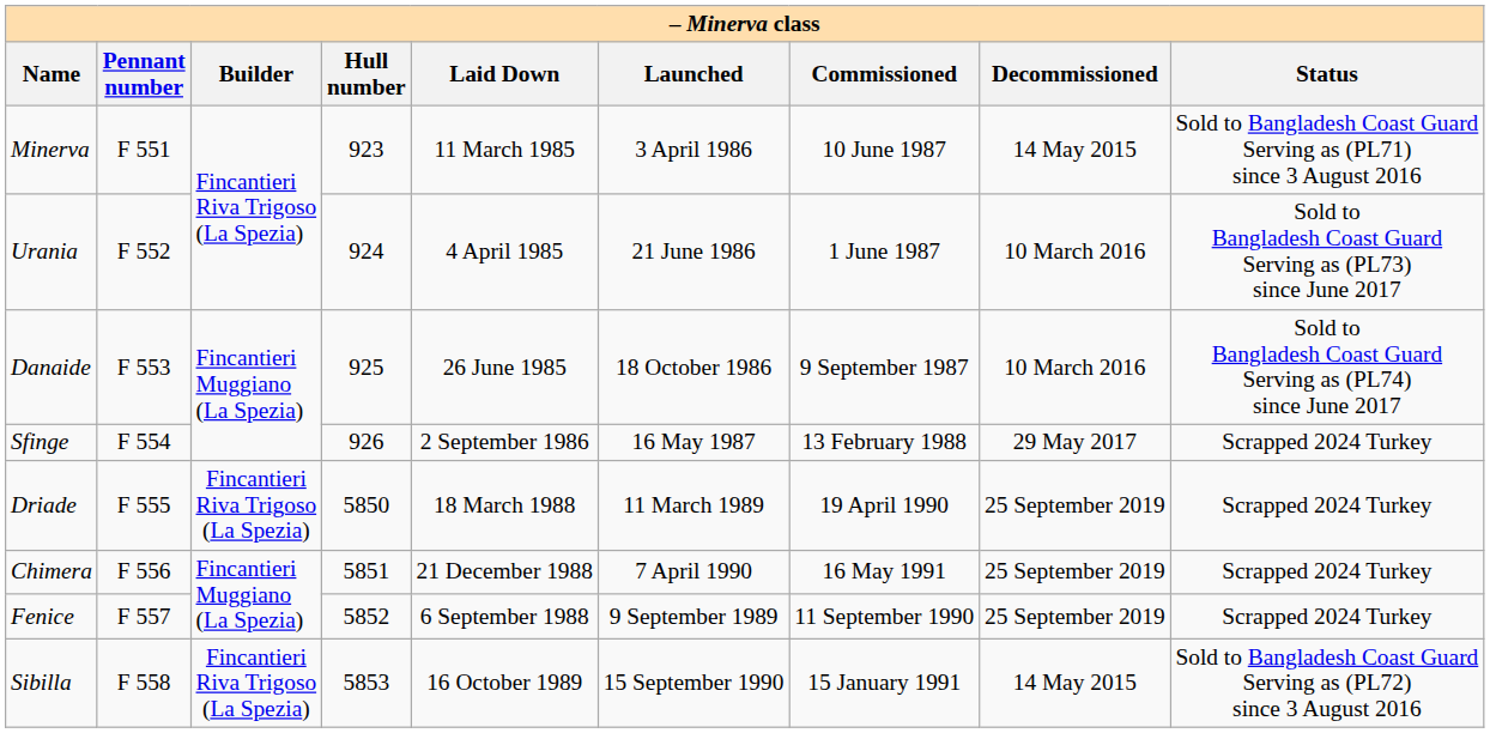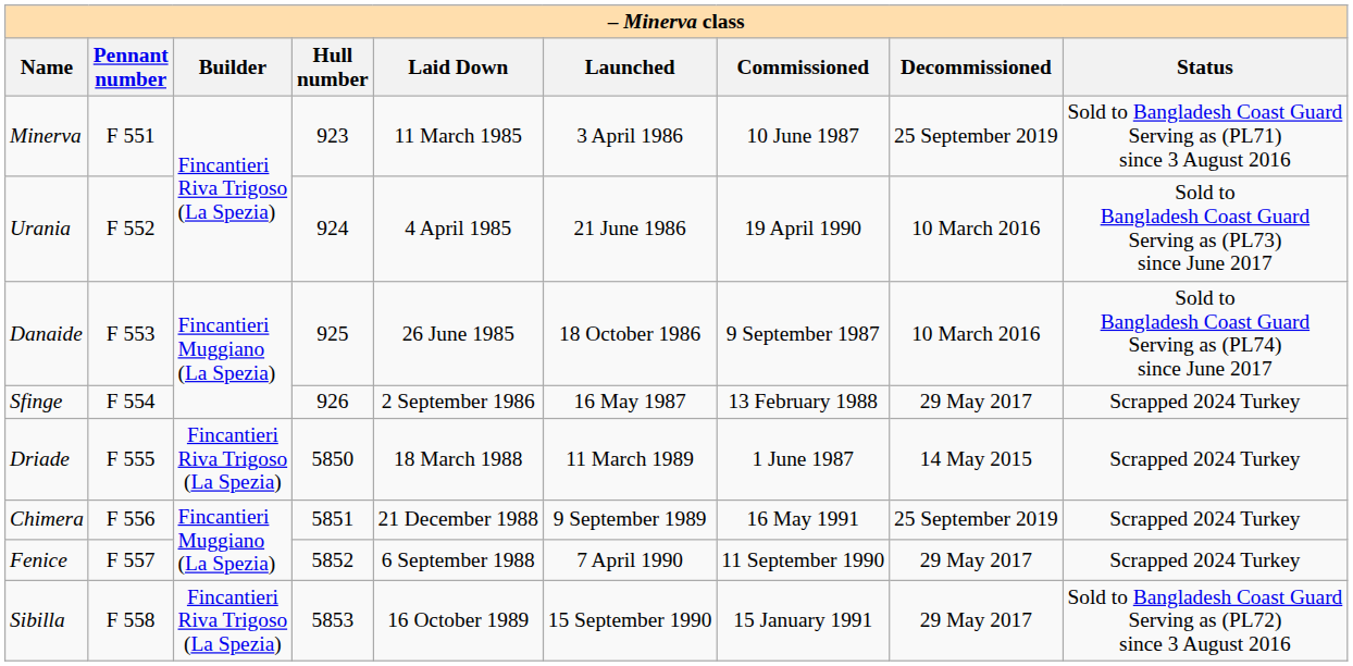 <table border="1" class="sortable wikitable">
 <tr>
 <th colspan="11" style="background:#ffdead;"> – <em>Minerva</em> class</th>
 </tr>
 <tr>
 <th>Name</th>
 <th><a href='#'>Pennant<br>number</a></th>
 <th>Builder</th>
 <th>Hull<br>number</th>
 <th>Laid Down</th>
 <th>Launched</th>
 <th>Commissioned</th>
 <th>Decommissioned</th>
 <th>Status</th>
 </tr>
 <tr>
 <td><em>Minerva</em></td>
 <td align="center">F 551</td>
 <td rowspan=2><a href='#'>Fincantieri</a><br><a href='#'>Riva Trigoso</a><br>(<a href='#'>La Spezia</a>)</td>
 <td align="center">923</td>
 <td align="center">11 March 1985</td>
 <td align="center">3 April 1986</td>
 <td align="center">10 June 1987</td>
-<td align="center">14 May 2015</td>
+<td align="center">25 September 2019</td>
 <td align="center">Sold to <a href='#'>Bangladesh Coast Guard</a><br>Serving as  (PL71)<br>since 3 August 2016</td>
 </tr>
 <tr>
 <td><em>Urania</em></td>
 <td align="center">F 552</td>
 <td align="center">924</td>
 <td align="center">4 April 1985</td>
 <td align="center">21 June 1986</td>
-<td align="center">1 June 1987</td>
+<td align="center">19 April 1990</td>
 <td align="center">10 March 2016</td>
 <td align="center">Sold to<br><a href='#'>Bangladesh Coast Guard</a><br>Serving as  (PL73)<br> since June 2017</td>
 </tr>
 <tr>
 <td><em>Danaide</em></td>
 <td align="center">F 553</td>
 <td rowspan=2><a href='#'>Fincantieri</a><br><a href='#'>Muggiano</a><br>(<a href='#'>La Spezia</a>)</td>
 <td align="center">925</td>
 <td align="center">26 June 1985</td>
 <td align="center">18 October 1986</td>
 <td align="center">9 September 1987</td>
 <td align="center">10 March 2016</td>
 <td align="center">Sold to<br><a href='#'>Bangladesh Coast Guard</a><br>Serving as  (PL74)<br> since June 2017</td>
 </tr>
 <tr>
 <td><em>Sfinge</em></td>
 <td align="center">F 554</td>
 <td align="center">926</td>
 <td align="center">2 September 1986</td>
 <td align="center">16 May 1987</td>
 <td align="center">13 February 1988</td>
 <td align="center">29 May 2017</td>
 <td align="center">Scrapped 2024 Turkey</td>
 </tr>
 <tr>
 <td><em>Driade</em></td>
 <td align="center">F 555</td>
 <td align="center"><a href='#'>Fincantieri</a><br><a href='#'>Riva Trigoso</a><br>(<a href='#'>La Spezia</a>)</td>
 <td align="center">5850</td>
 <td align="center">18 March 1988</td>
 <td align="center">11 March 1989</td>
-<td align="center">19 April 1990</td>
-<td align="center">25 September 2019</td>
+<td align="center">1 June 1987</td>
+<td align="center">14 May 2015</td>
 <td align="center">Scrapped 2024 Turkey</td>
 </tr>
 <tr>
 <td><em>Chimera</em></td>
 <td align="center">F 556</td>
 <td rowspan=2><a href='#'>Fincantieri</a><br><a href='#'>Muggiano</a><br>(<a href='#'>La Spezia</a>)</td>
 <td align="center">5851</td>
 <td align="center">21 December 1988</td>
-<td align="center">7 April 1990</td>
+<td align="center">9 September 1989</td>
 <td align="center">16 May 1991</td>
 <td align="center">25 September 2019</td>
 <td align="center">Scrapped 2024 Turkey</td>
 </tr>
 <tr>
 <td><em>Fenice</em></td>
 <td align="center">F 557</td>
 <td align="center">5852</td>
 <td align="center">6 September 1988</td>
-<td align="center">9 September 1989</td>
+<td align="center">7 April 1990</td>
 <td align="center">11 September 1990</td>
-<td align="center">25 September 2019</td>
+<td align="center">29 May 2017</td>
 <td align="center">Scrapped 2024 Turkey</td>
 </tr>
 <tr>
 <td><em>Sibilla</em></td>
 <td align="center">F 558</td>
 <td align="center"><a href='#'>Fincantieri</a><br><a href='#'>Riva Trigoso</a><br>(<a href='#'>La Spezia</a>)</td>
 <td align="center">5853</td>
 <td align="center">16 October 1989</td>
 <td align="center">15 September 1990</td>
 <td align="center">15 January 1991</td>
-<td align="center">14 May 2015</td>
+<td align="center">29 May 2017</td>
 <td align="center">Sold to <a href='#'>Bangladesh Coast Guard</a><br>Serving as  (PL72)<br> since 3 August 2016</td>
 </tr>
 </table>
